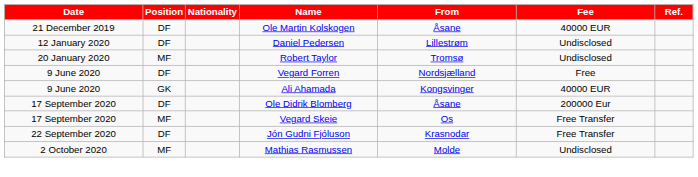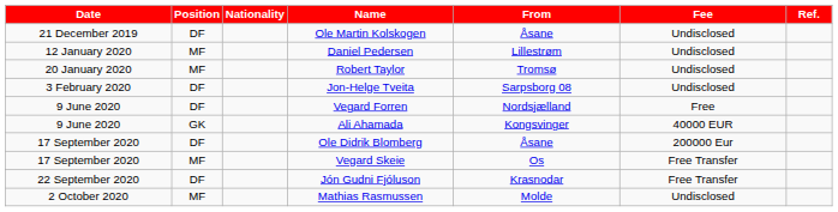 <table class="wikitable"  style="text-align:center; font-size:90%; ">
 <tr>
 <th style="background:#FF0000; color:white; width:200px;">Date</th>
 <th style="background:#FF0000; color:white; width:50px;">Position</th>
 <th style="background:#FF0000; color:white; width:50px;">Nationality</th>
 <th style="background:#FF0000; color:white; width:200px;">Name</th>
 <th style="background:#FF0000; color:white; width:200px;">From</th>
 <th style="background:#FF0000; color:white; width:200px;">Fee</th>
 <th style="background:#FF0000; color:white; width:50px;">Ref.</th>
 </tr>
 <tr>
 <td>21 December 2019</td>
 <td>DF</td>
 <td></td>
 <td><a href='#'>Ole Martin Kolskogen</a></td>
 <td><a href='#'>Åsane</a></td>
-<td>40000 EUR</td>
+<td>Undisclosed</td>
 <td></td>
 </tr>
 <tr>
 <td>12 January 2020</td>
-<td>DF</td>
+<td>MF</td>
 <td></td>
 <td><a href='#'>Daniel Pedersen</a></td>
 <td><a href='#'>Lillestrøm</a></td>
 <td>Undisclosed</td>
 <td></td>
 </tr>
 <tr>
 <td>20 January 2020</td>
 <td>MF</td>
 <td></td>
 <td><a href='#'>Robert Taylor</a></td>
 <td><a href='#'>Tromsø</a></td>
+<td>Undisclosed</td>
+<td></td>
+</tr>
+<tr>
+<td>3 February 2020</td>
+<td>DF</td>
+<td></td>
+<td><a href='#'>Jon-Helge Tveita</a></td>
+<td><a href='#'>Sarpsborg 08</a></td>
 <td>Undisclosed</td>
 <td></td>
 </tr>
 <tr>
 <td>9 June 2020</td>
 <td>DF</td>
 <td></td>
 <td><a href='#'>Vegard Forren</a></td>
 <td><a href='#'>Nordsjælland</a></td>
 <td>Free</td>
 <td></td>
 </tr>
 <tr>
 <td>9 June 2020</td>
 <td>GK</td>
 <td></td>
 <td><a href='#'>Ali Ahamada</a></td>
 <td><a href='#'>Kongsvinger</a></td>
 <td>40000 EUR</td>
 <td></td>
 </tr>
 <tr>
 <td>17 September 2020</td>
 <td>DF</td>
 <td></td>
 <td><a href='#'>Ole Didrik Blomberg</a></td>
 <td><a href='#'>Åsane</a></td>
 <td>200000 Eur</td>
 <td></td>
 </tr>
 <tr>
 <td>17 September 2020</td>
 <td>MF</td>
 <td></td>
 <td><a href='#'>Vegard Skeie</a></td>
 <td><a href='#'>Os</a></td>
 <td>Free Transfer</td>
 <td></td>
 </tr>
 <tr>
 <td>22 September 2020</td>
 <td>DF</td>
 <td></td>
 <td><a href='#'>Jón Gudni Fjóluson</a></td>
 <td><a href='#'>Krasnodar</a></td>
 <td>Free Transfer</td>
 <td></td>
 </tr>
 <tr>
 <td>2 October 2020</td>
 <td>MF</td>
 <td></td>
 <td><a href='#'>Mathias Rasmussen</a></td>
 <td><a href='#'>Molde</a></td>
 <td>Undisclosed</td>
 <td></td>
 </tr>
 </table>
